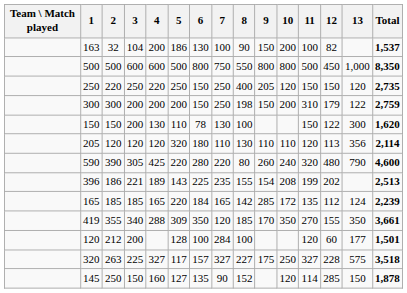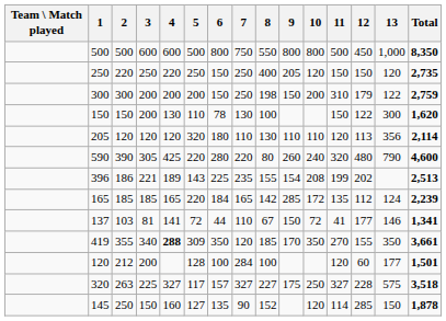 <table class="wikitable sortable" style="font-size: 74%; text-align:center;">
 <tr>
 <th style="width:76px;">Team \ Match played</th>
 <th align=center>1</th>
 <th align=center>2</th>
 <th align=center>3</th>
 <th align=center>4</th>
 <th align=center>5</th>
 <th align=center>6</th>
 <th align=center>7</th>
 <th align=center>8</th>
 <th align=center>9</th>
 <th align=center>10</th>
 <th align=center>11</th>
 <th align=center>12</th>
 <th align=center>13</th>
 <th align=center>Total</th>
-</tr>
-<tr align=center>
-<td align=left></td>
-<td>163</td>
-<td>32</td>
-<td>104</td>
-<td>200</td>
-<td>186</td>
-<td>130</td>
-<td>100</td>
-<td>90</td>
-<td>150</td>
-<td>200</td>
-<td>100</td>
-<td>82</td>
-<td></td>
-<td><strong>1,537</strong></td>
 </tr>
 <tr align=center>
 <td align=left></td>
 <td>500</td>
 <td>500</td>
 <td>600</td>
 <td>600</td>
 <td>500</td>
 <td>800</td>
 <td>750</td>
 <td>550</td>
 <td>800</td>
 <td>800</td>
 <td>500</td>
 <td>450</td>
 <td>1,000</td>
 <td><strong>8,350</strong></td>
 </tr>
 <tr align=center>
 <td align=left></td>
 <td>250</td>
 <td>220</td>
 <td>250</td>
 <td>220</td>
 <td>250</td>
 <td>150</td>
 <td>250</td>
 <td>400</td>
 <td>205</td>
 <td>120</td>
 <td>150</td>
 <td>150</td>
 <td>120</td>
 <td><strong>2,735</strong></td>
 </tr>
 <tr align=center>
 <td align=left></td>
 <td>300</td>
 <td>300</td>
 <td>200</td>
 <td>200</td>
 <td>200</td>
 <td>150</td>
 <td>250</td>
 <td>198</td>
 <td>150</td>
 <td>200</td>
 <td>310</td>
 <td>179</td>
 <td>122</td>
 <td><strong>2,759</strong></td>
 </tr>
 <tr align=center>
 <td align=left></td>
 <td>150</td>
 <td>150</td>
 <td>200</td>
 <td>130</td>
 <td>110</td>
 <td>78</td>
 <td>130</td>
 <td>100</td>
 <td></td>
 <td></td>
 <td>150</td>
 <td>122</td>
 <td>300</td>
 <td><strong>1,620</strong></td>
 </tr>
 <tr align=center>
 <td align=left></td>
 <td>205</td>
 <td>120</td>
 <td>120</td>
 <td>120</td>
 <td>320</td>
 <td>180</td>
 <td>110</td>
 <td>130</td>
 <td>110</td>
 <td>110</td>
 <td>120</td>
 <td>113</td>
 <td>356</td>
 <td><strong>2,114</strong></td>
 </tr>
 <tr align=center>
 <td align=left></td>
 <td>590</td>
 <td>390</td>
 <td>305</td>
 <td>425</td>
 <td>220</td>
 <td>280</td>
 <td>220</td>
 <td>80</td>
 <td>260</td>
 <td>240</td>
 <td>320</td>
 <td>480</td>
 <td>790</td>
 <td><strong>4,600</strong></td>
 </tr>
 <tr align=center>
 <td align=left></td>
 <td>396</td>
 <td>186</td>
 <td>221</td>
 <td>189</td>
 <td>143</td>
 <td>225</td>
 <td>235</td>
 <td>155</td>
 <td>154</td>
 <td>208</td>
 <td>199</td>
 <td>202</td>
 <td></td>
 <td><strong>2,513</strong></td>
 </tr>
 <tr align=center>
 <td align=left></td>
 <td>165</td>
 <td>185</td>
 <td>185</td>
 <td>165</td>
 <td>220</td>
 <td>184</td>
 <td>165</td>
 <td>142</td>
 <td>285</td>
 <td>172</td>
 <td>135</td>
 <td>112</td>
 <td>124</td>
 <td><strong>2,239</strong></td>
 </tr>
 <tr align=center>
 <td align=left></td>
+<td>137</td>
+<td>103</td>
+<td>81</td>
+<td>141</td>
+<td>72</td>
+<td>44</td>
+<td>110</td>
+<td>67</td>
+<td>150</td>
+<td>72</td>
+<td>41</td>
+<td>177</td>
+<td>146</td>
+<td><strong>1,341</strong></td>
+</tr>
+<tr align=center>
+<td align=left></td>
 <td>419</td>
 <td>355</td>
 <td>340</td>
-<td>288</td>
+<td><strong>288</strong></td>
 <td>309</td>
 <td>350</td>
 <td>120</td>
 <td>185</td>
 <td>170</td>
 <td>350</td>
 <td>270</td>
 <td>155</td>
 <td>350</td>
 <td><strong>3,661</strong></td>
 </tr>
 <tr align=center>
 <td align=left></td>
 <td>120</td>
 <td>212</td>
 <td>200</td>
 <td></td>
 <td>128</td>
 <td>100</td>
 <td>284</td>
 <td>100</td>
 <td></td>
 <td></td>
 <td>120</td>
 <td>60</td>
 <td>177</td>
 <td><strong>1,501</strong></td>
 </tr>
 <tr align=center>
 <td align=left></td>
 <td>320</td>
 <td>263</td>
 <td>225</td>
 <td>327</td>
 <td>117</td>
 <td>157</td>
 <td>327</td>
 <td>227</td>
 <td>175</td>
 <td>250</td>
 <td>327</td>
 <td>228</td>
 <td>575</td>
 <td><strong>3,518</strong></td>
 </tr>
 <tr align=center>
 <td align=left></td>
 <td>145</td>
 <td>250</td>
 <td>150</td>
 <td>160</td>
 <td>127</td>
 <td>135</td>
 <td>90</td>
 <td>152</td>
 <td></td>
 <td>120</td>
 <td>114</td>
 <td>285</td>
 <td>150</td>
 <td><strong>1,878</strong></td>
 </tr>
 </table>
